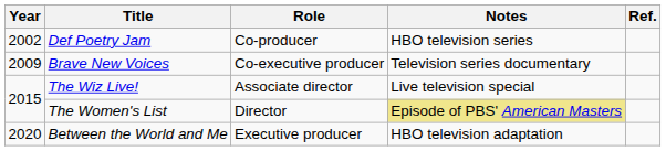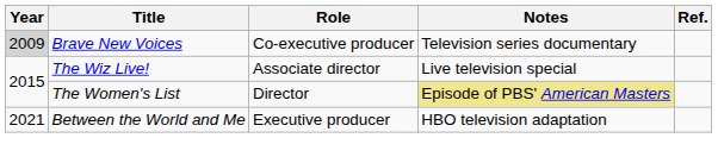 <table class="wikitable">
 <tr>
 <th>Year</th>
 <th>Title</th>
 <th>Role</th>
 <th>Notes</th>
 <th>Ref.</th>
 </tr>
 <tr>
-<td>2002</td>
-<td><em><a href='#'>Def Poetry Jam</a></em></td>
-<td>Co-producer</td>
-<td>HBO television series</td>
-<td></td>
-</tr>
-<tr>
-<td>2009</td>
+<td style="background: lightgrey;">2009</td>
 <td><em><a href='#'>Brave New Voices</a></em></td>
 <td>Co-executive producer</td>
 <td>Television series documentary</td>
 <td></td>
 </tr>
 <tr>
 <td rowspan=2>2015</td>
 <td><em><a href='#'>The Wiz Live!</a></em></td>
 <td>Associate director</td>
 <td>Live television special</td>
 <td></td>
 </tr>
 <tr>
 <td><em>The Women's List</em></td>
 <td>Director</td>
 <td style="background: khaki;">Episode of PBS' <em><a href='#'>American Masters</a></em></td>
 <td></td>
 </tr>
 <tr>
-<td>2020</td>
+<td>2021</td>
 <td><em>Between the World and Me</em></td>
 <td>Executive producer</td>
 <td>HBO television adaptation</td>
 <td></td>
 </tr>
 </table>
